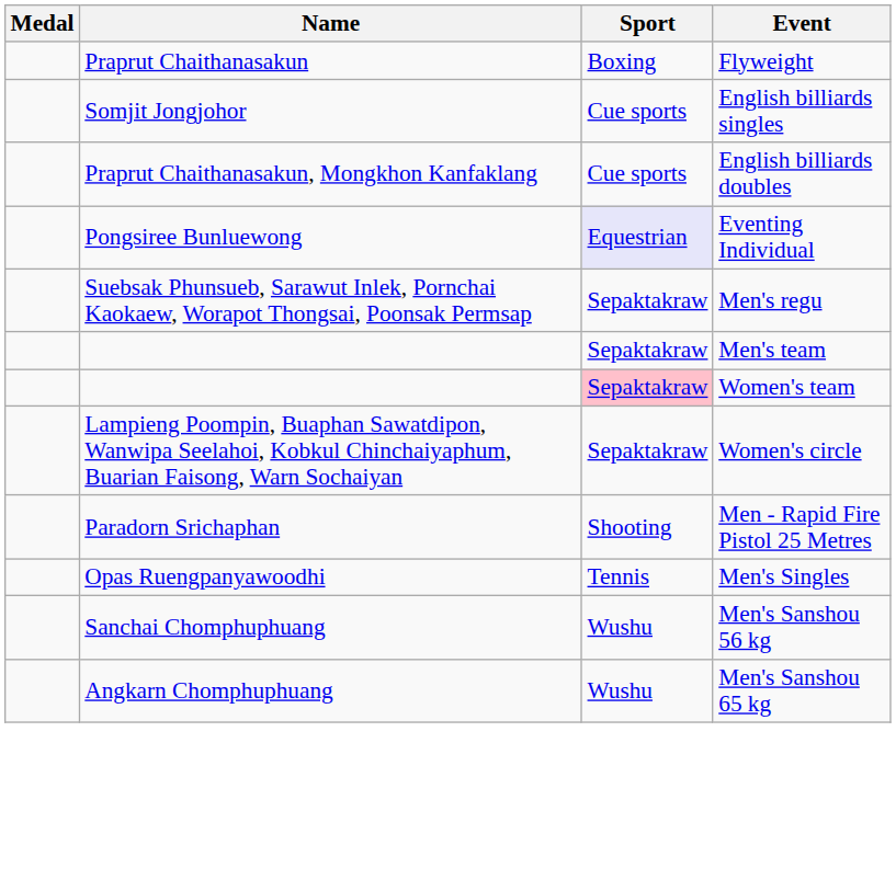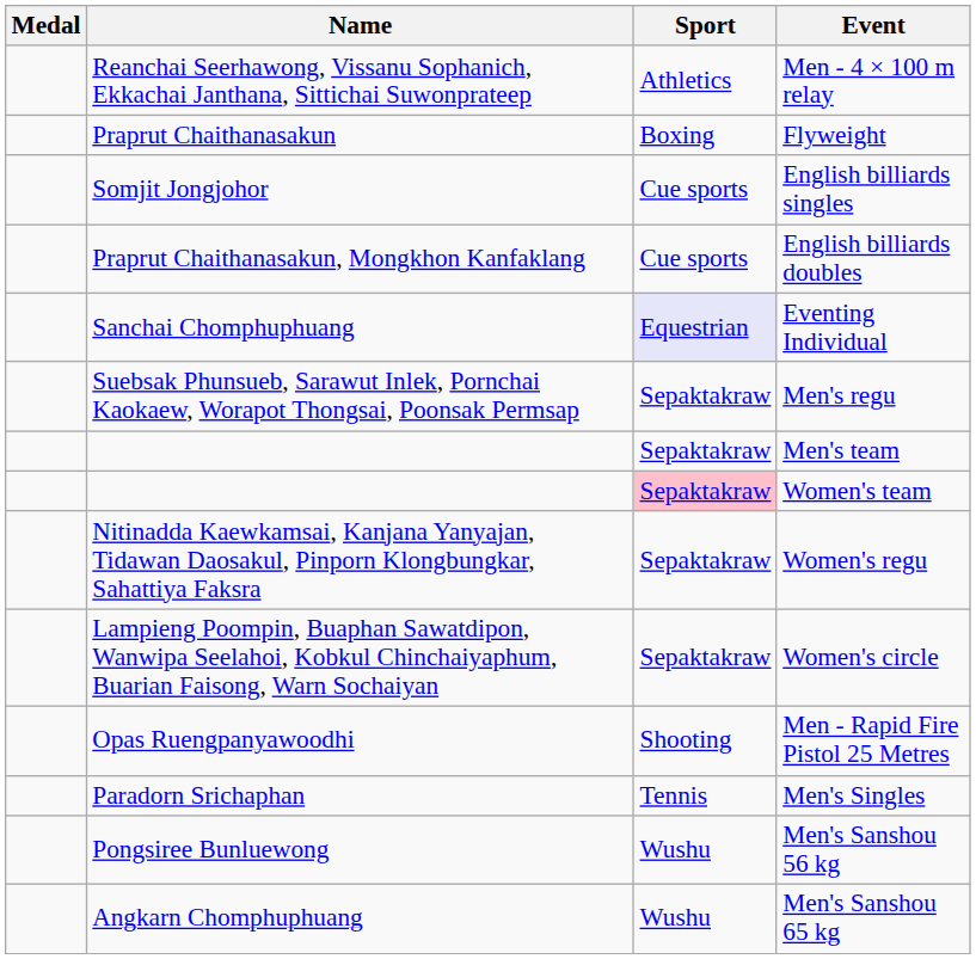 <table class="wikitable sortable" style="font-size:100%">
 <tr>
 <th>Medal</th>
 <th>Name</th>
 <th>Sport</th>
 <th>Event</th>
+</tr>
+<tr>
+<td></td>
+<td><a href='#'>Reanchai Seerhawong</a>, <a href='#'>Vissanu Sophanich</a>, <a href='#'>Ekkachai Janthana</a>, <a href='#'>Sittichai Suwonprateep</a></td>
+<td><a href='#'>Athletics</a></td>
+<td><a href='#'>Men - 4 × 100 m relay</a></td>
 </tr>
 <tr>
 <td></td>
 <td><a href='#'>Praprut Chaithanasakun</a></td>
 <td><a href='#'>Boxing</a></td>
 <td><a href='#'>Flyweight</a></td>
 </tr>
 <tr>
 <td></td>
 <td><a href='#'>Somjit Jongjohor</a></td>
 <td><a href='#'>Cue sports</a></td>
 <td><a href='#'>English billiards singles</a></td>
 </tr>
 <tr>
 <td></td>
 <td><a href='#'>Praprut Chaithanasakun</a>, <a href='#'>Mongkhon Kanfaklang</a></td>
 <td><a href='#'>Cue sports</a></td>
 <td><a href='#'>English billiards doubles</a></td>
 </tr>
 <tr>
 <td></td>
-<td><a href='#'>Pongsiree Bunluewong</a></td>
+<td><a href='#'>Sanchai Chomphuphuang</a></td>
 <td style="background: lavender;"><a href='#'>Equestrian</a></td>
 <td><a href='#'>Eventing Individual</a></td>
 </tr>
 <tr>
 <td></td>
 <td><a href='#'>Suebsak Phunsueb</a>, <a href='#'>Sarawut Inlek</a>, <a href='#'>Pornchai Kaokaew</a>, <a href='#'>Worapot Thongsai</a>, <a href='#'>Poonsak Permsap</a></td>
 <td><a href='#'>Sepaktakraw</a></td>
 <td><a href='#'>Men's regu</a></td>
 </tr>
 <tr>
 <td></td>
 <td></td>
 <td><a href='#'>Sepaktakraw</a></td>
 <td><a href='#'>Men's team</a></td>
 </tr>
 <tr>
 <td></td>
 <td></td>
 <td style="background: pink;"><a href='#'>Sepaktakraw</a></td>
 <td><a href='#'>Women's team</a></td>
 </tr>
 <tr>
 <td></td>
+<td><a href='#'>Nitinadda Kaewkamsai</a>, <a href='#'>Kanjana Yanyajan</a>, <a href='#'>Tidawan Daosakul</a>, <a href='#'>Pinporn Klongbungkar</a>, <a href='#'>Sahattiya Faksra</a></td>
+<td><a href='#'>Sepaktakraw</a></td>
+<td><a href='#'>Women's regu</a></td>
+</tr>
+<tr>
+<td></td>
 <td><a href='#'>Lampieng Poompin</a>, <a href='#'>Buaphan Sawatdipon</a>, <a href='#'>Wanwipa Seelahoi</a>, <a href='#'>Kobkul Chinchaiyaphum</a>, <a href='#'>Buarian Faisong</a>, <a href='#'>Warn Sochaiyan</a></td>
 <td><a href='#'>Sepaktakraw</a></td>
 <td><a href='#'>Women's circle</a></td>
 </tr>
 <tr>
 <td></td>
-<td><a href='#'>Paradorn Srichaphan</a></td>
+<td><a href='#'>Opas Ruengpanyawoodhi</a></td>
 <td><a href='#'>Shooting</a></td>
 <td><a href='#'>Men - Rapid Fire Pistol 25 Metres</a></td>
 </tr>
 <tr>
 <td></td>
-<td><a href='#'>Opas Ruengpanyawoodhi</a></td>
+<td><a href='#'>Paradorn Srichaphan</a></td>
 <td><a href='#'>Tennis</a></td>
 <td><a href='#'>Men's Singles</a></td>
 </tr>
 <tr>
 <td></td>
-<td><a href='#'>Sanchai Chomphuphuang</a></td>
+<td><a href='#'>Pongsiree Bunluewong</a></td>
 <td><a href='#'>Wushu</a></td>
 <td><a href='#'>Men's Sanshou 56 kg</a></td>
 </tr>
 <tr>
 <td></td>
 <td><a href='#'>Angkarn Chomphuphuang</a></td>
 <td><a href='#'>Wushu</a></td>
 <td><a href='#'>Men's Sanshou 65 kg</a></td>
 </tr>
 </table>
